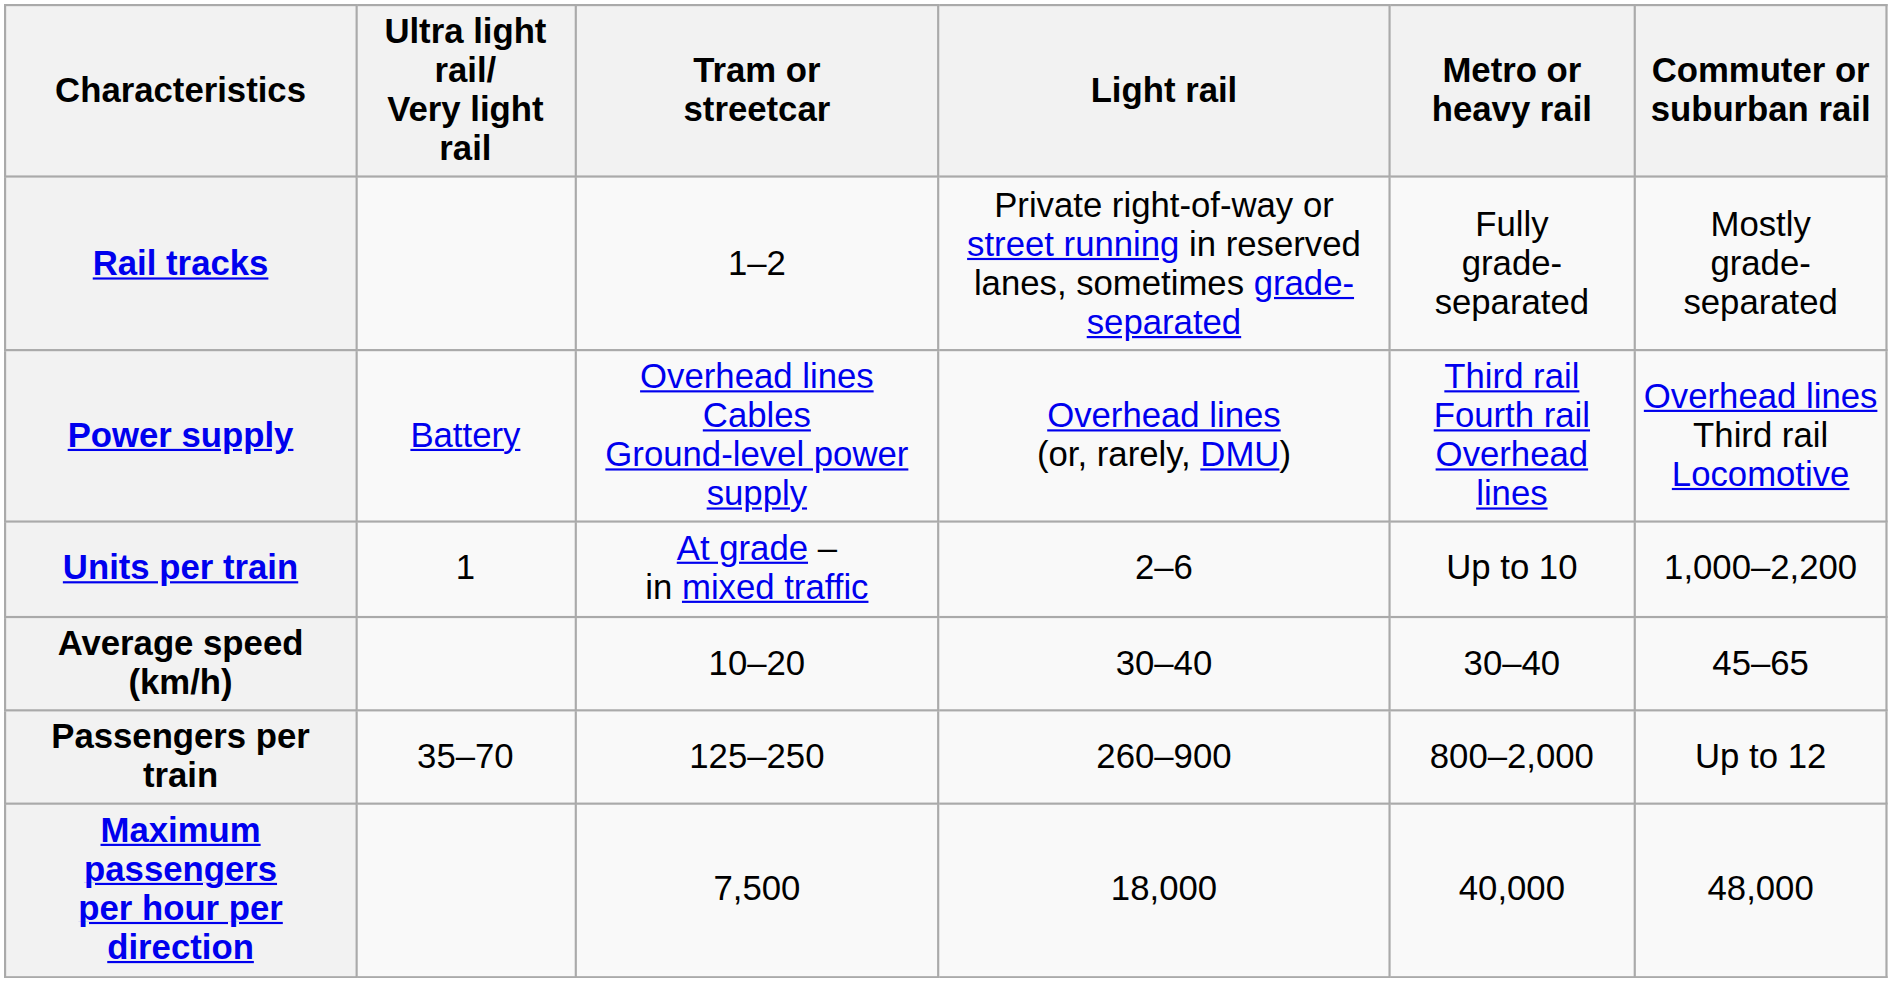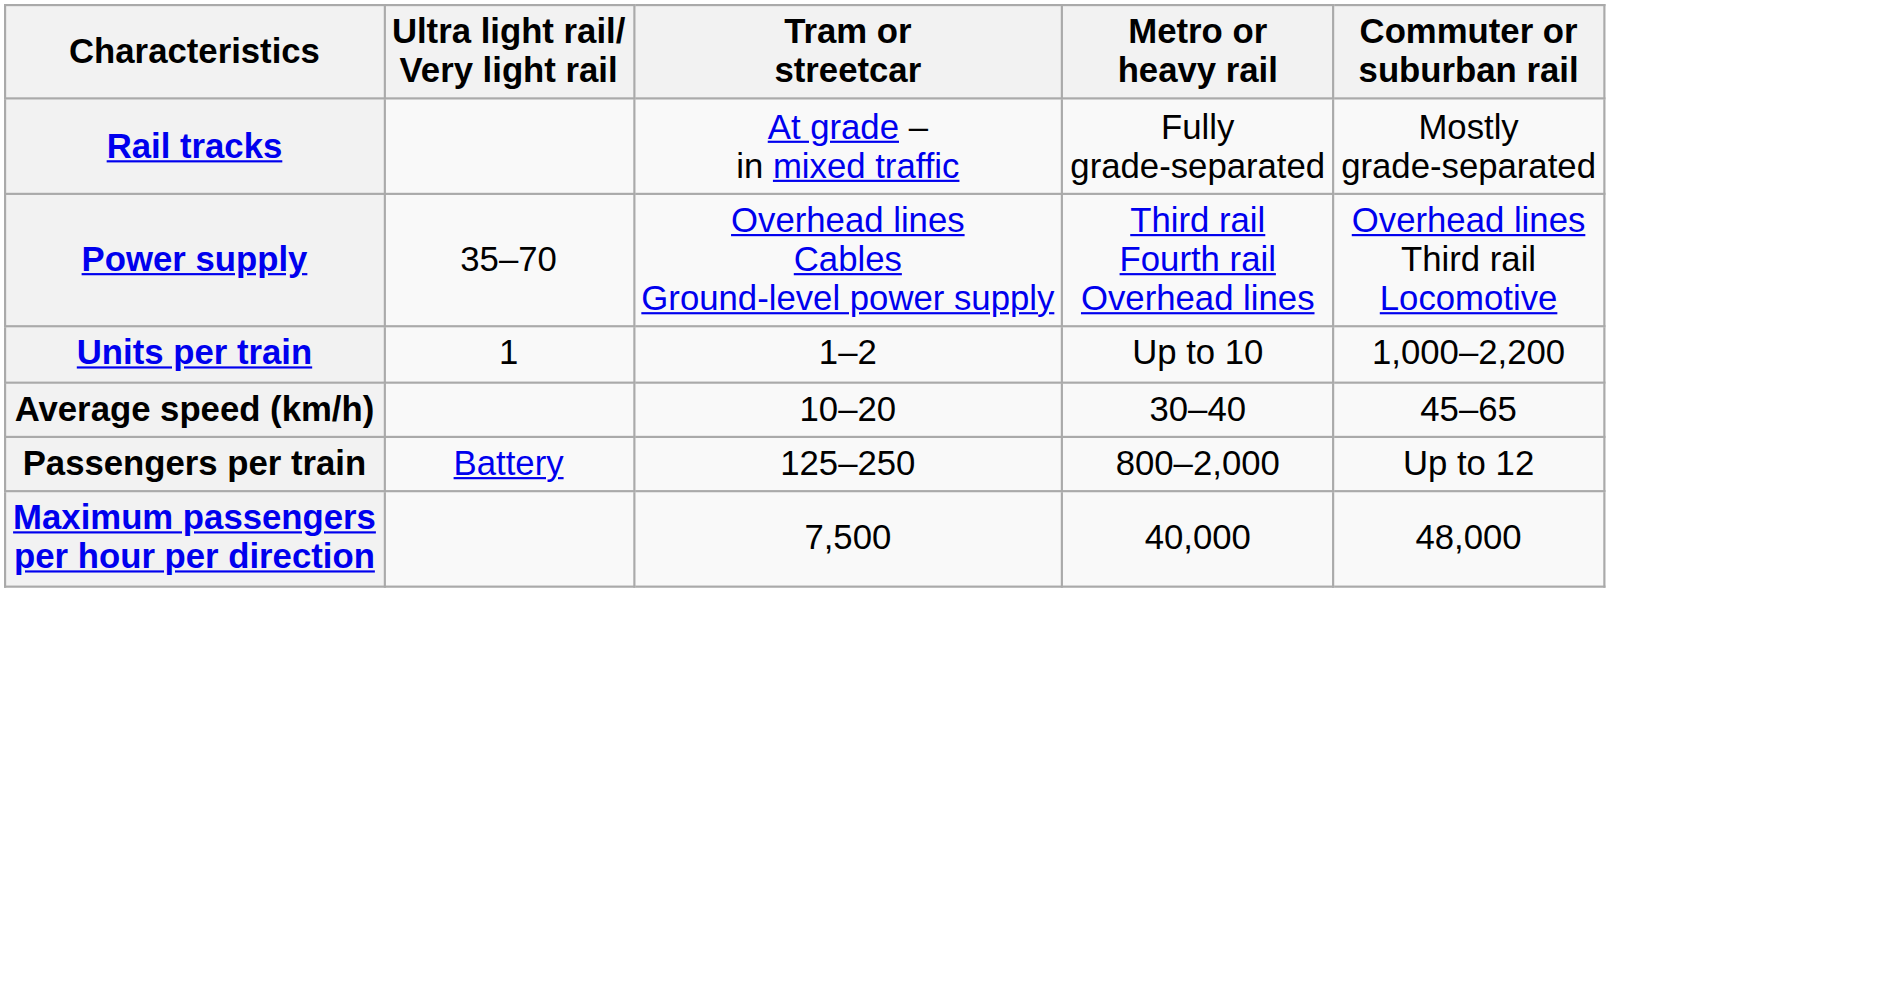 <table class="wikitable" style="text-align:center">
 <tr>
 <th>Characteristics</th>
 <th>Ultra light rail/<br>Very light rail</th>
 <th>Tram or<br>streetcar</th>
-<th width=200>Light rail</th>
 <th>Metro or<br>heavy rail</th>
 <th>Commuter or<br>suburban rail</th>
 </tr>
 <tr>
 <th><a href='#'>Rail tracks</a></th>
 <td></td>
-<td>1–2</td>
-<td>Private right-of-way or <a href='#'>street running</a> in reserved lanes, sometimes <a href='#'>grade-separated</a></td>
+<td><a href='#'>At grade</a> –<br>in <a href='#'>mixed traffic</a></td>
 <td>Fully<br>grade-separated</td>
 <td>Mostly<br>grade-separated</td>
 </tr>
 <tr>
 <th><a href='#'>Power supply</a></th>
-<td><a href='#'>Battery</a></td>
+<td>35–70</td>
 <td><a href='#'>Overhead lines</a><br><a href='#'>Cables</a><br><a href='#'>Ground-level power supply</a></td>
-<td><a href='#'>Overhead lines</a><br>(or, rarely, <a href='#'>DMU</a>)</td>
 <td><a href='#'>Third rail</a><br><a href='#'>Fourth rail</a><br><a href='#'>Overhead lines</a></td>
 <td><a href='#'>Overhead lines</a><br>Third rail<br><a href='#'>Locomotive</a></td>
 </tr>
 <tr>
 <th><a href='#'>Units per train</a></th>
 <td>1</td>
-<td><a href='#'>At grade</a> –<br>in <a href='#'>mixed traffic</a></td>
-<td>2–6</td>
+<td>1–2</td>
 <td>Up to 10</td>
 <td>1,000–2,200</td>
 </tr>
 <tr>
 <th>Average speed (km/h)</th>
 <td></td>
 <td>10–20</td>
 <td>30–40</td>
-<td>30–40</td>
 <td>45–65</td>
 </tr>
 <tr>
 <th>Passengers per train</th>
-<td>35–70</td>
+<td><a href='#'>Battery</a></td>
 <td>125–250</td>
-<td>260–900</td>
 <td>800–2,000</td>
 <td>Up to 12</td>
 </tr>
 <tr>
 <th><a href='#'>Maximum passengers<br>per hour per direction</a></th>
 <td></td>
 <td>7,500</td>
-<td>18,000</td>
 <td>40,000</td>
 <td>48,000</td>
 </tr>
 </table>
